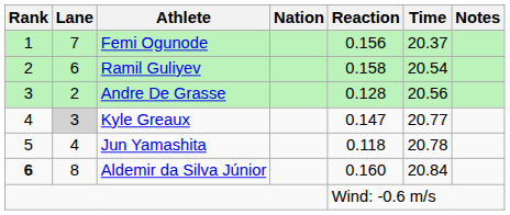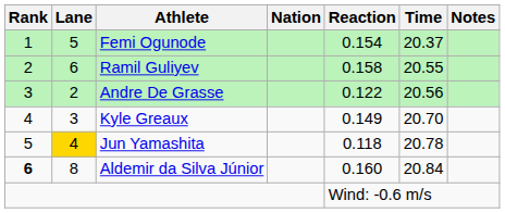 <table class="wikitable sortable" style="text-align:center">
 <tr>
 <th>Rank</th>
 <th>Lane</th>
 <th>Athlete</th>
 <th>Nation</th>
 <th>Reaction</th>
 <th>Time</th>
 <th>Notes</th>
 </tr>
 <tr bgcolor="#bbf3bb">
 <td>1</td>
-<td>7</td>
+<td>5</td>
 <td align="left"><a href='#'>Femi Ogunode</a></td>
 <td align="left"></td>
-<td>0.156</td>
+<td>0.154</td>
 <td>20.37</td>
 <td></td>
 </tr>
 <tr bgcolor="#bbf3bb">
 <td>2</td>
 <td>6</td>
 <td align="left"><a href='#'>Ramil Guliyev</a></td>
 <td align="left"></td>
 <td>0.158</td>
-<td>20.54</td>
+<td>20.55</td>
 <td></td>
 </tr>
 <tr bgcolor="#bbf3bb">
 <td>3</td>
 <td>2</td>
 <td align="left"><a href='#'>Andre De Grasse</a></td>
 <td align="left"></td>
-<td>0.128</td>
+<td>0.122</td>
 <td>20.56</td>
 <td></td>
 </tr>
 <tr>
 <td>4</td>
-<td style="background: lightgrey;">3</td>
+<td>3</td>
 <td align="left"><a href='#'>Kyle Greaux</a></td>
 <td align="left"></td>
-<td>0.147</td>
-<td>20.77</td>
+<td>0.149</td>
+<td>20.70</td>
 <td></td>
 </tr>
 <tr>
 <td>5</td>
-<td>4</td>
+<td style="background: gold;">4</td>
 <td align="left"><a href='#'>Jun Yamashita</a></td>
 <td align="left"></td>
 <td>0.118</td>
 <td>20.78</td>
 <td></td>
 </tr>
 <tr>
 <td><strong>6</strong></td>
 <td>8</td>
 <td align="left"><a href='#'>Aldemir da Silva Júnior</a></td>
 <td align="left"></td>
 <td>0.160</td>
 <td>20.84</td>
 <td></td>
 </tr>
 <tr class="sortbottom">
 <td colspan="4"></td>
 <td colspan="3" style="text-align:left;">Wind: -0.6 m/s</td>
 </tr>
 </table>
